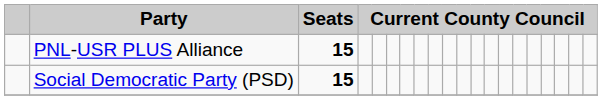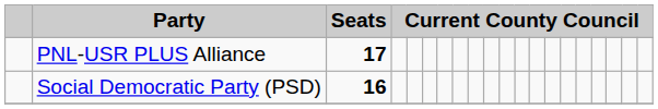 <table class="wikitable">
 <tr>
 <th style="background:#ccc">   </th>
 <th style="background:#ccc">Party</th>
 <th style="background:#ccc">Seats</th>
 <th style="background:#ccc" colspan="18">Current County Council</th>
 </tr>
 <tr>
 <td>  </td>
 <td><a href='#'>PNL</a>-<a href='#'>USR PLUS</a> Alliance</td>
-<td style="text-align: right"><strong>15</strong></td>
+<td style="text-align: right"><strong>17</strong></td>
 <td>  </td>
 <td>  </td>
 <td>  </td>
 <td>  </td>
 <td>  </td>
 <td>  </td>
 <td>  </td>
 <td>  </td>
 <td>  </td>
 <td>  </td>
 <td>  </td>
 <td>  </td>
 <td>  </td>
 <td>  </td>
 <td>  </td>
 <td>  </td>
 <td>  </td>
 </tr>
 <tr>
 <td>  </td>
 <td><a href='#'>Social Democratic Party</a> (PSD)</td>
-<td style="text-align: right"><strong>15</strong></td>
+<td style="text-align: right"><strong>16</strong></td>
 <td>  </td>
 <td>  </td>
 <td>  </td>
 <td>  </td>
 <td>  </td>
 <td>  </td>
 <td>  </td>
 <td>  </td>
 <td>  </td>
 <td>  </td>
 <td>  </td>
 <td>  </td>
 <td>  </td>
 <td>  </td>
 <td>  </td>
 <td> </td>
 <td> </td>
 </tr>
 <tr>
 </tr>
 </table>
